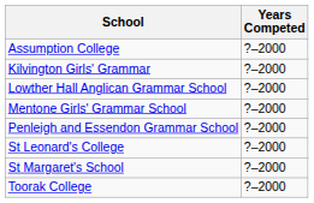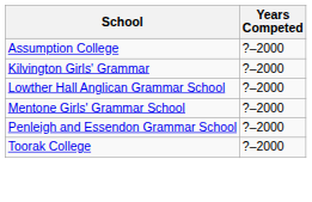 <table class="wikitable sortable">
 <tr>
 <th>School</th>
 <th>Years<br>Competed</th>
 </tr>
 <tr>
 <td><a href='#'>Assumption College</a></td>
 <td>?–2000</td>
 </tr>
 <tr>
 <td><a href='#'>Kilvington Girls' Grammar</a></td>
 <td>?–2000</td>
 </tr>
 <tr>
 <td><a href='#'>Lowther Hall Anglican Grammar School</a></td>
 <td>?–2000</td>
 </tr>
 <tr>
 <td><a href='#'>Mentone Girls' Grammar School</a></td>
 <td>?–2000</td>
 </tr>
 <tr>
 <td><a href='#'>Penleigh and Essendon Grammar School</a></td>
 <td>?–2000</td>
 </tr>
 <tr>
-<td><a href='#'>St Leonard's College</a></td>
-<td>?–2000</td>
-</tr>
-<tr>
-<td><a href='#'>St Margaret's School</a></td>
-<td>?–2000</td>
-</tr>
-<tr>
 <td><a href='#'>Toorak College</a></td>
 <td>?–2000</td>
 </tr>
 </table>
